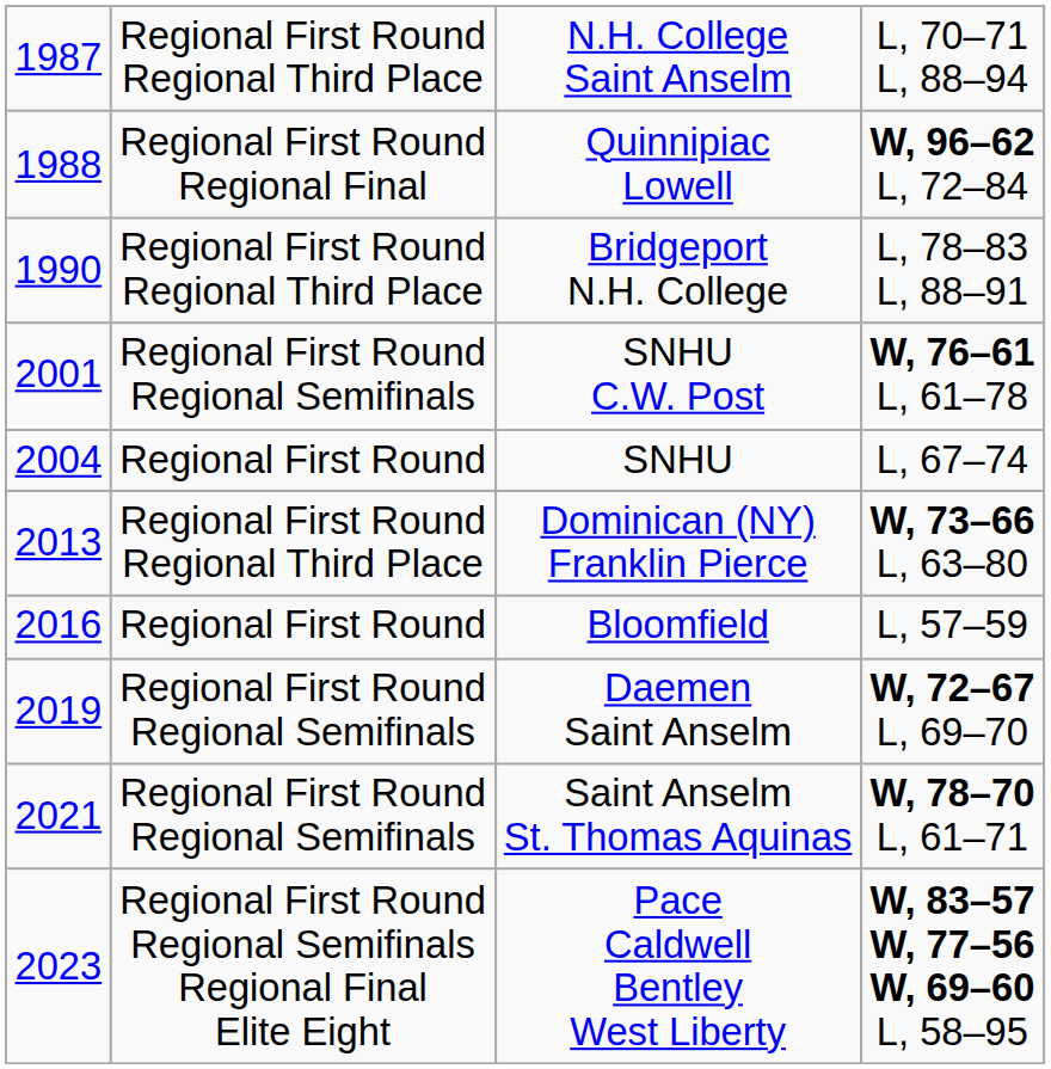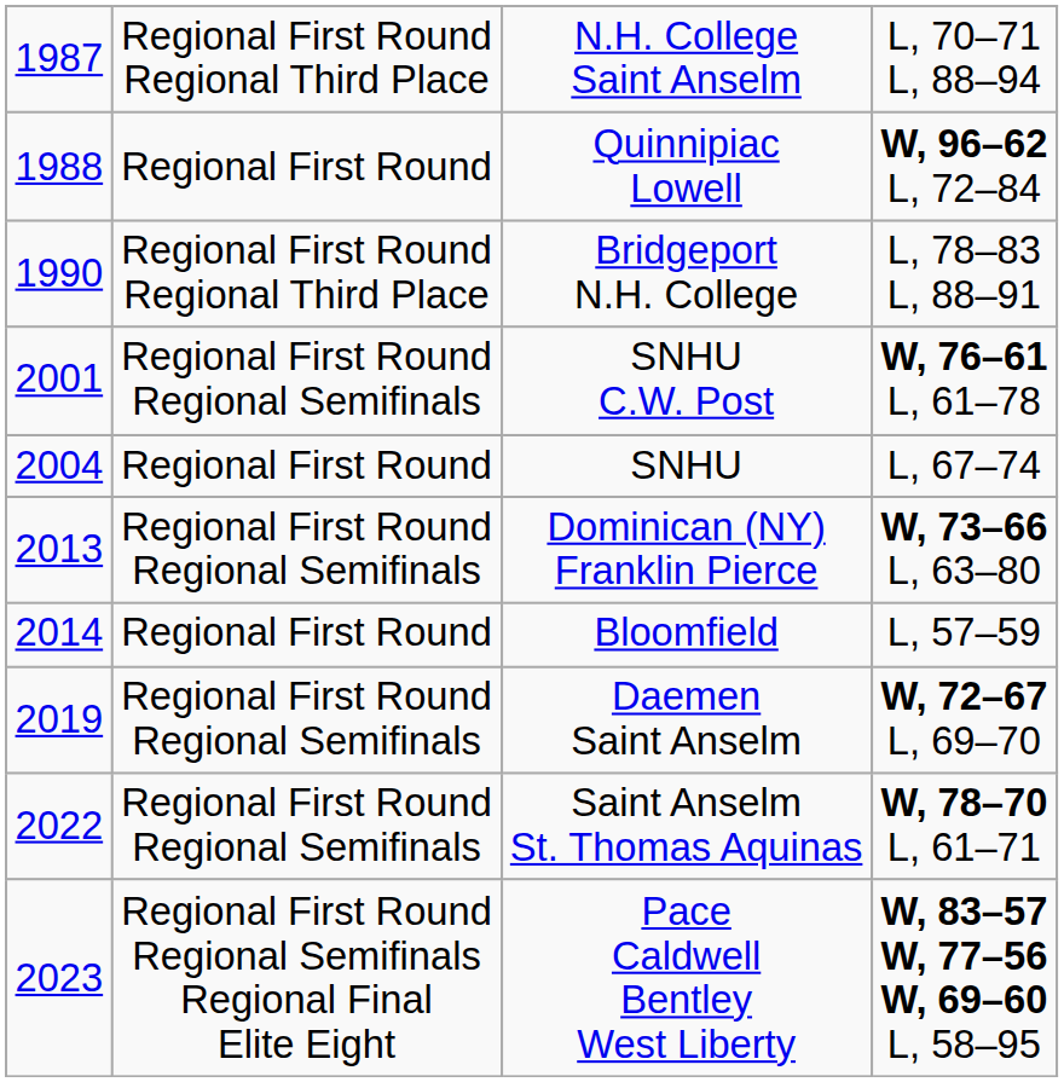 <table class="wikitable">
 <tr align="center">
 <td><a href='#'>1987</a></td>
 <td>Regional First Round<br>Regional Third Place</td>
 <td><a href='#'>N.H. College</a><br><a href='#'>Saint Anselm</a></td>
 <td>L, 70–71<br>L, 88–94</td>
 </tr>
 <tr align="center">
 <td><a href='#'>1988</a></td>
-<td>Regional First Round<br>Regional Final</td>
+<td>Regional First Round</td>
 <td><a href='#'>Quinnipiac</a><br><a href='#'>Lowell</a></td>
 <td><strong>W, 96–62</strong><br>L, 72–84</td>
 </tr>
 <tr align="center">
 <td><a href='#'>1990</a></td>
 <td>Regional First Round<br>Regional Third Place</td>
 <td><a href='#'>Bridgeport</a><br>N.H. College</td>
 <td>L, 78–83<br>L, 88–91</td>
 </tr>
 <tr align="center">
 <td><a href='#'>2001</a></td>
 <td>Regional First Round<br>Regional Semifinals</td>
 <td>SNHU<br><a href='#'>C.W. Post</a></td>
 <td><strong>W, 76–61</strong><br>L, 61–78</td>
 </tr>
 <tr align="center">
 <td><a href='#'>2004</a></td>
 <td>Regional First Round</td>
 <td>SNHU</td>
 <td>L, 67–74</td>
 </tr>
 <tr align="center">
 <td><a href='#'>2013</a></td>
-<td>Regional First Round<br>Regional Third Place</td>
+<td>Regional First Round<br>Regional Semifinals</td>
 <td><a href='#'>Dominican (NY)</a><br><a href='#'>Franklin Pierce</a></td>
 <td><strong>W, 73–66</strong><br>L, 63–80</td>
 </tr>
 <tr align="center">
-<td><a href='#'>2016</a></td>
+<td><a href='#'>2014</a></td>
 <td>Regional First Round</td>
 <td><a href='#'>Bloomfield</a></td>
 <td>L, 57–59</td>
 </tr>
 <tr align="center">
 <td><a href='#'>2019</a></td>
 <td>Regional First Round<br>Regional Semifinals</td>
 <td><a href='#'>Daemen</a><br>Saint Anselm</td>
 <td><strong>W, 72–67</strong><br>L, 69–70</td>
 </tr>
 <tr align="center">
-<td><a href='#'>2021</a></td>
+<td><a href='#'>2022</a></td>
 <td>Regional First Round<br>Regional Semifinals</td>
 <td>Saint Anselm<br><a href='#'>St. Thomas Aquinas</a></td>
 <td><strong>W, 78–70</strong><br>L, 61–71</td>
 </tr>
 <tr align="center">
 <td><a href='#'>2023</a></td>
 <td>Regional First Round<br>Regional Semifinals<br>Regional Final<br>Elite Eight</td>
 <td><a href='#'>Pace</a><br><a href='#'>Caldwell</a><br><a href='#'>Bentley</a><br><a href='#'>West Liberty</a></td>
 <td><strong>W, 83–57</strong><br><strong>W, 77–56</strong><br><strong>W, 69–60</strong><br>L, 58–95</td>
 </tr>
 </table>
